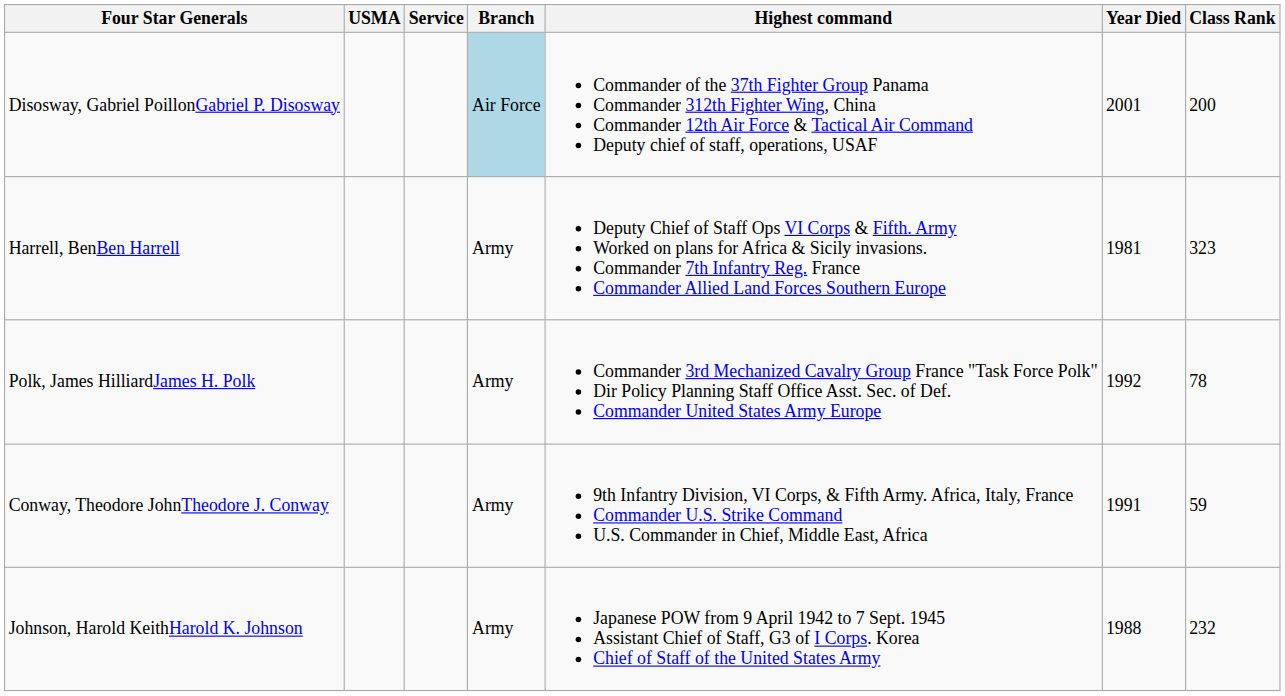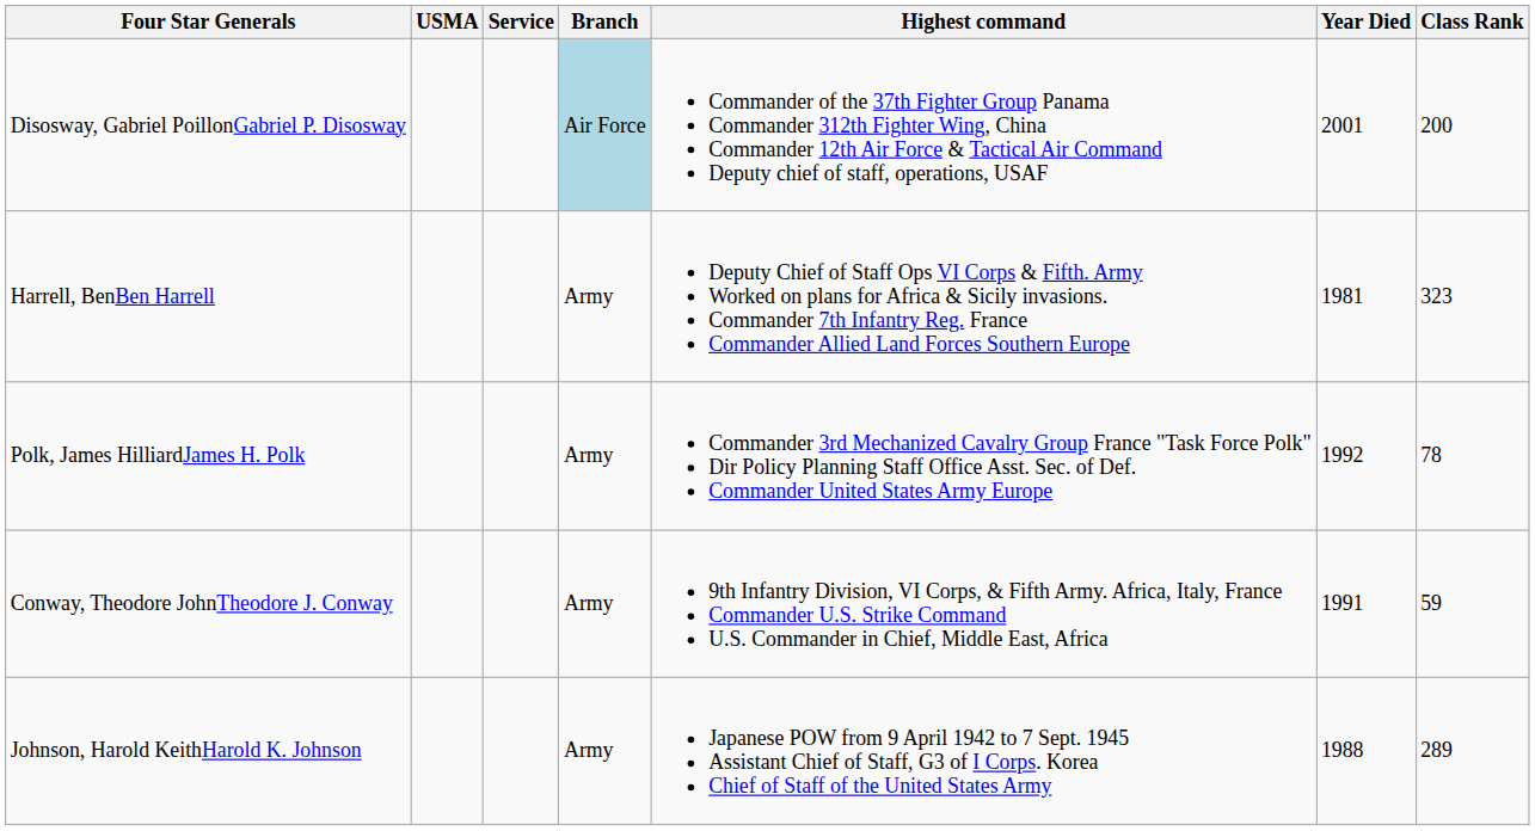 <table class="wikitable sortable">
 <tr>
 <th>Four Star Generals</th>
 <th>USMA</th>
 <th>Service</th>
 <th>Branch</th>
 <th>Highest command</th>
 <th>Year Died</th>
 <th>Class Rank</th>
 </tr>
 <tr>
 <td><span>Disosway, Gabriel Poillon</span><a href='#'>Gabriel P. Disosway</a></td>
 <td></td>
 <td></td>
 <td style="background: lightblue;">Air Force</td>
 <td><br><ul><li>Commander of the <a href='#'>37th Fighter Group</a> Panama</li><li>Commander <a href='#'>312th Fighter Wing</a>, China</li><li>Commander <a href='#'>12th Air Force</a> & <a href='#'>Tactical Air Command</a></li><li>Deputy chief of staff, operations, USAF</li></ul></td>
 <td>2001</td>
 <td>200</td>
 </tr>
 <tr>
 <td><span>Harrell, Ben</span><a href='#'>Ben Harrell</a></td>
 <td></td>
 <td></td>
 <td>Army</td>
 <td><br><ul><li>Deputy Chief of Staff Ops  <a href='#'>VI Corps</a> & <a href='#'>Fifth. Army</a></li><li>Worked on plans for Africa & Sicily invasions.</li><li>Commander <a href='#'>7th Infantry Reg.</a> France</li><li><a href='#'>Commander Allied Land Forces Southern Europe</a></li></ul></td>
 <td>1981</td>
 <td>323</td>
 </tr>
 <tr>
 <td><span>Polk, James Hilliard</span><a href='#'>James H. Polk</a></td>
 <td></td>
 <td></td>
 <td>Army</td>
 <td><br><ul><li>Commander <a href='#'>3rd Mechanized Cavalry Group</a> France "Task Force Polk"</li><li>Dir Policy Planning Staff Office Asst. Sec. of Def.</li><li><a href='#'>Commander United States Army Europe</a></li></ul></td>
 <td>1992</td>
 <td>78</td>
 </tr>
 <tr>
 <td><span>Conway, Theodore John</span><a href='#'>Theodore J. Conway</a></td>
 <td></td>
 <td></td>
 <td>Army</td>
 <td><br><ul><li>9th Infantry Division, VI Corps, & Fifth Army. Africa, Italy, France</li><li><a href='#'>Commander U.S. Strike Command</a></li><li>U.S. Commander in Chief, Middle East, Africa</li></ul></td>
 <td>1991</td>
 <td>59</td>
 </tr>
 <tr>
 <td><span>Johnson, Harold Keith</span><a href='#'>Harold K. Johnson</a></td>
 <td></td>
 <td></td>
 <td>Army</td>
 <td><br><ul><li>Japanese POW from 9 April 1942 to 7 Sept. 1945</li><li>Assistant Chief of Staff, G3 of <a href='#'>I Corps</a>. Korea</li><li><a href='#'>Chief of Staff of the United States Army</a></li></ul></td>
 <td>1988</td>
-<td>232</td>
+<td>289</td>
 </tr>
 </table>
